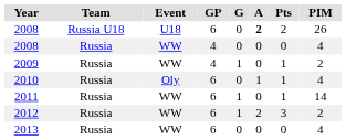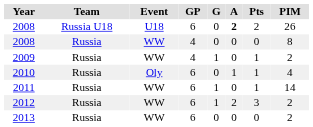 <table BORDER="0" CELLPADDING="2" CELLSPACING="0" width="35%">
 <tr ALIGN="center" bgcolor="#e0e0e0">
 <th>Year</th>
 <th>Team</th>
 <th>Event</th>
 <th>GP</th>
 <th>G</th>
 <th>A</th>
 <th>Pts</th>
 <th>PIM</th>
 </tr>
 <tr ALIGN="center">
 <td><a href='#'>2008</a></td>
 <td><a href='#'>Russia U18</a></td>
 <td><a href='#'>U18</a></td>
 <td>6</td>
 <td>0</td>
 <td><strong>2</strong></td>
 <td>2</td>
 <td>26</td>
 </tr>
 <tr ALIGN="center" bgcolor="#f0f0f0">
 <td><a href='#'>2008</a></td>
 <td><a href='#'>Russia</a></td>
 <td><a href='#'>WW</a></td>
 <td>4</td>
 <td>0</td>
 <td>0</td>
 <td>0</td>
-<td>4</td>
+<td>8</td>
 </tr>
 <tr ALIGN="center">
 <td><a href='#'>2009</a></td>
 <td>Russia</td>
 <td>WW</td>
 <td>4</td>
 <td>1</td>
 <td>0</td>
 <td>1</td>
 <td>2</td>
 </tr>
 <tr ALIGN="center" bgcolor="#f0f0f0">
 <td><a href='#'>2010</a></td>
 <td>Russia</td>
 <td><a href='#'>Oly</a></td>
 <td>6</td>
 <td>0</td>
 <td>1</td>
 <td>1</td>
 <td>4</td>
 </tr>
 <tr ALIGN="center">
 <td><a href='#'>2011</a></td>
 <td>Russia</td>
 <td>WW</td>
 <td>6</td>
 <td>1</td>
 <td>0</td>
 <td>1</td>
 <td>14</td>
 </tr>
 <tr ALIGN="center" bgcolor="#f0f0f0">
 <td><a href='#'>2012</a></td>
 <td>Russia</td>
 <td>WW</td>
 <td>6</td>
 <td>1</td>
 <td>2</td>
 <td>3</td>
 <td>2</td>
 </tr>
 <tr ALIGN="center">
 <td><a href='#'>2013</a></td>
 <td>Russia</td>
 <td>WW</td>
 <td>6</td>
 <td>0</td>
 <td>0</td>
 <td>0</td>
-<td>4</td>
+<td>2</td>
 </tr>
 </table>
